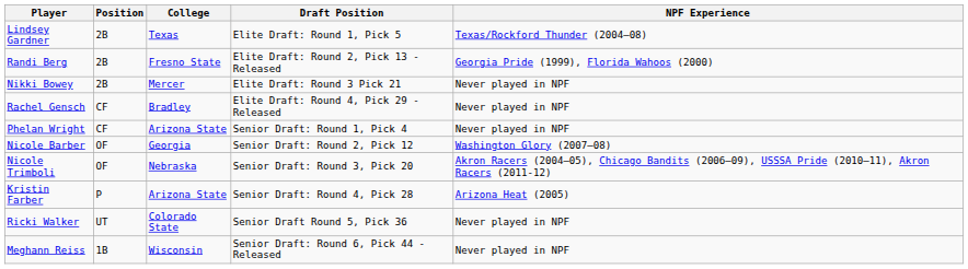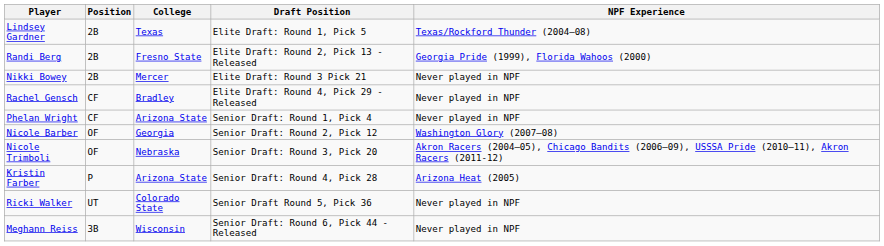 <table class="wikitable">
 <tr>
 <th>Player</th>
 <th>Position</th>
 <th>College</th>
 <th>Draft Position</th>
 <th>NPF Experience</th>
 </tr>
 <tr>
 <td><a href='#'>Lindsey Gardner</a></td>
 <td>2B</td>
 <td><a href='#'>Texas</a></td>
 <td>Elite Draft: Round 1, Pick 5</td>
 <td><a href='#'>Texas/Rockford Thunder</a> (2004–08)</td>
 </tr>
 <tr>
 <td><a href='#'>Randi Berg</a></td>
 <td>2B</td>
 <td><a href='#'>Fresno State</a></td>
 <td>Elite Draft: Round 2, Pick 13 - Released</td>
 <td><a href='#'>Georgia Pride</a> (1999), <a href='#'>Florida Wahoos</a> (2000)</td>
 </tr>
 <tr>
 <td><a href='#'>Nikki Bowey</a></td>
 <td>2B</td>
 <td><a href='#'>Mercer</a></td>
 <td>Elite Draft: Round 3 Pick 21</td>
 <td>Never played in NPF</td>
 </tr>
 <tr>
 <td><a href='#'>Rachel Gensch</a></td>
 <td>CF</td>
 <td><a href='#'>Bradley</a></td>
 <td>Elite Draft: Round 4, Pick 29 - Released</td>
 <td>Never played in NPF</td>
 </tr>
 <tr>
 <td><a href='#'>Phelan Wright</a></td>
 <td>CF</td>
 <td><a href='#'>Arizona State</a></td>
 <td>Senior Draft: Round 1, Pick 4</td>
 <td>Never played in NPF</td>
 </tr>
 <tr>
 <td><a href='#'>Nicole Barber</a></td>
 <td>OF</td>
 <td><a href='#'>Georgia</a></td>
 <td>Senior Draft: Round 2, Pick 12</td>
 <td><a href='#'>Washington Glory</a> (2007–08)</td>
 </tr>
 <tr>
 <td><a href='#'>Nicole Trimboli</a></td>
 <td>OF</td>
 <td><a href='#'>Nebraska</a></td>
 <td>Senior Draft: Round 3, Pick 20</td>
 <td><a href='#'>Akron Racers</a> (2004–05), <a href='#'>Chicago Bandits</a> (2006–09), <a href='#'>USSSA Pride</a> (2010–11), <a href='#'>Akron Racers</a> (2011-12)</td>
 </tr>
 <tr>
 <td><a href='#'>Kristin Farber</a></td>
 <td>P</td>
 <td><a href='#'>Arizona State</a></td>
 <td>Senior Draft: Round 4, Pick 28</td>
 <td><a href='#'>Arizona Heat</a> (2005)</td>
 </tr>
 <tr>
 <td><a href='#'>Ricki Walker</a></td>
 <td>UT</td>
 <td><a href='#'>Colorado State</a></td>
 <td>Senior Draft Round 5, Pick 36</td>
 <td>Never played in NPF</td>
 </tr>
 <tr>
 <td><a href='#'>Meghann Reiss</a></td>
-<td>1B</td>
+<td>3B</td>
 <td><a href='#'>Wisconsin</a></td>
 <td>Senior Draft: Round 6, Pick 44 - Released</td>
 <td>Never played in NPF</td>
 </tr>
 </table>
